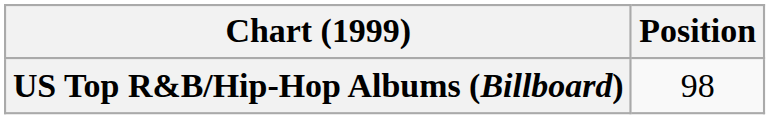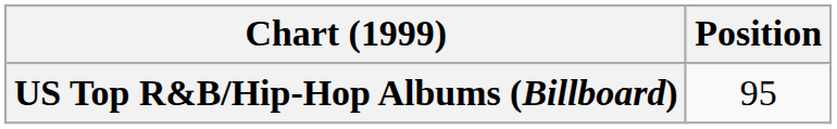 <table class="wikitable plainrowheaders" style="text-align:center">
 <tr>
 <th scope="col">Chart (1999)</th>
 <th scope="col">Position</th>
 </tr>
 <tr>
 <th scope="row">US Top R&B/Hip-Hop Albums (<em>Billboard</em>)</th>
-<td>98</td>
+<td>95</td>
 </tr>
 </table>
